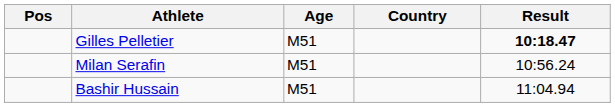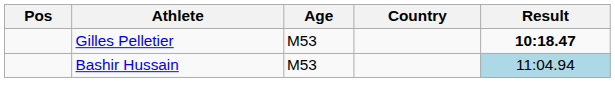 <table class="wikitable"  style="text-align:center; width:50%;">
 <tr>
 <th>Pos</th>
 <th>Athlete</th>
 <th>Age</th>
 <th>Country</th>
 <th>Result</th>
 </tr>
 <tr>
 <td align=center></td>
 <td align=left><a href='#'>Gilles Pelletier</a></td>
-<td align=left>M51</td>
+<td align=left>M53</td>
 <td align=left></td>
 <td><strong>10:18.47</strong></td>
 </tr>
 <tr>
 <td align=center></td>
-<td align=left><a href='#'>Milan Serafin</a></td>
-<td align=left>M51</td>
+<td align=left><a href='#'>Bashir Hussain</a></td>
+<td align=left>M53</td>
 <td align=left></td>
-<td>10:56.24</td>
-</tr>
-<tr>
-<td align=center></td>
-<td align=left><a href='#'>Bashir Hussain</a></td>
-<td align=left>M51</td>
-<td align=left></td>
-<td>11:04.94</td>
+<td style="background: lightblue;">11:04.94</td>
 </tr>
 </table>
